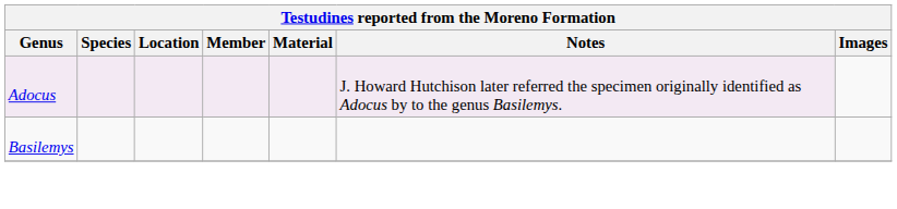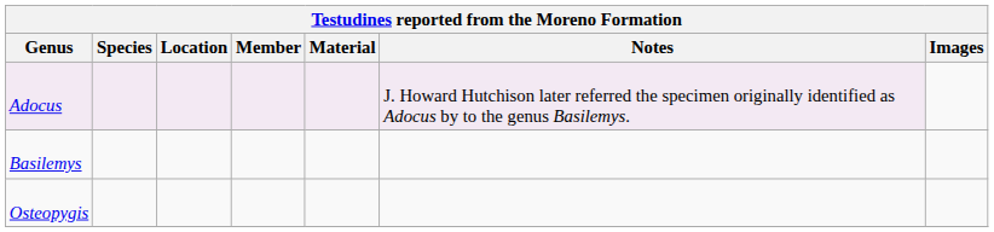 <table class="wikitable" align="center" width="100%">
 <tr>
 <th colspan="7" align="center"><strong><a href='#'>Testudines</a> reported from the Moreno Formation</strong></th>
 </tr>
 <tr>
 <th>Genus</th>
 <th>Species</th>
 <th>Location</th>
 <th>Member</th>
 <th>Material</th>
 <th>Notes</th>
 <th>Images</th>
 </tr>
 <tr>
 <td style="background:#f3e9f3;"><br><em><a href='#'>Adocus</a></em></td>
 <td style="background:#f3e9f3;"></td>
 <td style="background:#f3e9f3;"></td>
 <td style="background:#f3e9f3;"></td>
 <td style="background:#f3e9f3;"></td>
 <td style="background:#f3e9f3;"><br>J. Howard Hutchison later referred the specimen originally identified as <em>Adocus</em> by to the genus <em>Basilemys</em>.</td>
 <td></td>
 </tr>
 <tr>
 <td><br><em><a href='#'>Basilemys</a></em></td>
 <td></td>
 <td></td>
 <td></td>
 <td></td>
 <td></td>
 <td></td>
 </tr>
 <tr>
+<td><br><em><a href='#'>Osteopygis</a></em></td>
+<td></td>
+<td></td>
+<td></td>
+<td></td>
+<td></td>
+<td></td>
+</tr>
+<tr>
 </tr>
 </table>
